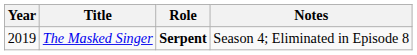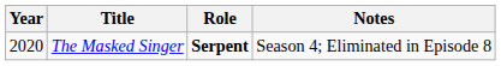 <table class="wikitable sortable">
 <tr>
 <th>Year</th>
 <th>Title</th>
 <th>Role</th>
 <th class="unsortable">Notes</th>
 </tr>
 <tr>
-<td>2019</td>
+<td>2020</td>
 <td><em><a href='#'>The Masked Singer</a></em></td>
 <td><strong>Serpent</strong></td>
 <td>Season 4; Eliminated in Episode 8</td>
 </tr>
 </table>
